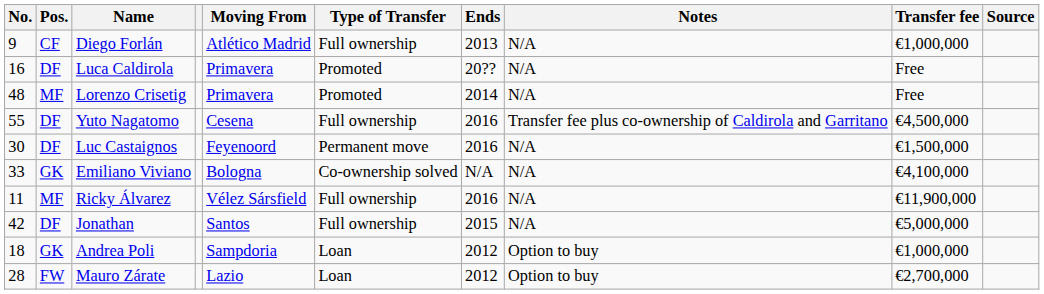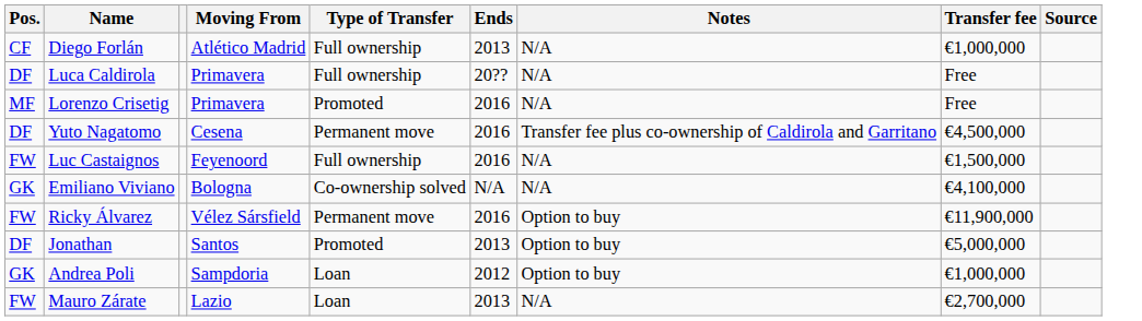 <table class="wikitable sortable">
 <tr>
-<th>No.</th>
 <th>Pos.</th>
 <th>Name</th>
 <th></th>
 <th>Moving From</th>
 <th>Type of Transfer</th>
 <th>Ends</th>
 <th>Notes</th>
 <th>Transfer fee</th>
 <th>Source</th>
 </tr>
 <tr>
-<td>9</td>
 <td><a href='#'>CF</a></td>
 <td> <a href='#'>Diego Forlán</a></td>
 <td></td>
 <td> <a href='#'>Atlético Madrid</a></td>
 <td>Full ownership</td>
 <td>2013</td>
 <td>N/A</td>
 <td>€1,000,000</td>
 <td></td>
 </tr>
 <tr>
-<td>16</td>
 <td><a href='#'>DF</a></td>
 <td> <a href='#'>Luca Caldirola</a></td>
 <td></td>
 <td> <a href='#'>Primavera</a></td>
-<td>Promoted</td>
+<td>Full ownership</td>
 <td>20??</td>
 <td>N/A</td>
 <td>Free</td>
 <td></td>
 </tr>
 <tr>
-<td>48</td>
 <td><a href='#'>MF</a></td>
 <td> <a href='#'>Lorenzo Crisetig</a></td>
 <td></td>
 <td> <a href='#'>Primavera</a></td>
 <td>Promoted</td>
-<td>2014</td>
+<td>2016</td>
 <td>N/A</td>
 <td>Free</td>
 <td></td>
 </tr>
 <tr>
-<td>55</td>
 <td><a href='#'>DF</a></td>
 <td> <a href='#'>Yuto Nagatomo</a></td>
 <td></td>
 <td> <a href='#'>Cesena</a></td>
-<td>Full ownership</td>
+<td>Permanent move</td>
 <td>2016</td>
 <td>Transfer fee plus co-ownership of <a href='#'>Caldirola</a> and <a href='#'>Garritano</a></td>
 <td>€4,500,000</td>
 <td> </td>
 </tr>
 <tr>
-<td>30</td>
-<td><a href='#'>DF</a></td>
+<td><a href='#'>FW</a></td>
 <td> <a href='#'>Luc Castaignos</a></td>
 <td></td>
 <td> <a href='#'>Feyenoord</a></td>
-<td>Permanent move</td>
+<td>Full ownership</td>
 <td>2016</td>
 <td>N/A</td>
 <td>€1,500,000</td>
 <td></td>
 </tr>
 <tr>
-<td>33</td>
 <td><a href='#'>GK</a></td>
 <td> <a href='#'>Emiliano Viviano</a></td>
 <td></td>
 <td> <a href='#'>Bologna</a></td>
 <td>Co-ownership solved</td>
 <td>N/A</td>
 <td>N/A</td>
 <td>€4,100,000</td>
 <td></td>
 </tr>
 <tr>
-<td>11</td>
-<td><a href='#'>MF</a></td>
+<td><a href='#'>FW</a></td>
 <td> <a href='#'>Ricky Álvarez</a></td>
 <td></td>
 <td> <a href='#'>Vélez Sársfield</a></td>
-<td>Full ownership</td>
+<td>Permanent move</td>
 <td>2016</td>
-<td>N/A</td>
+<td>Option to buy</td>
 <td>€11,900,000</td>
 <td> </td>
 </tr>
 <tr>
-<td>42</td>
 <td><a href='#'>DF</a></td>
 <td> <a href='#'>Jonathan</a></td>
 <td></td>
 <td> <a href='#'>Santos</a></td>
-<td>Full ownership</td>
-<td>2015</td>
-<td>N/A</td>
+<td>Promoted</td>
+<td>2013</td>
+<td>Option to buy</td>
 <td>€5,000,000</td>
 <td> </td>
 </tr>
 <tr>
-<td>18</td>
 <td><a href='#'>GK</a></td>
 <td> <a href='#'>Andrea Poli</a></td>
 <td></td>
 <td> <a href='#'>Sampdoria</a></td>
 <td>Loan</td>
 <td>2012</td>
 <td>Option to buy</td>
 <td>€1,000,000</td>
 <td></td>
 </tr>
 <tr>
-<td>28</td>
 <td><a href='#'>FW</a></td>
 <td> <a href='#'>Mauro Zárate</a></td>
 <td></td>
 <td> <a href='#'>Lazio</a></td>
 <td>Loan</td>
-<td>2012</td>
-<td>Option to buy</td>
+<td>2013</td>
+<td>N/A</td>
 <td>€2,700,000</td>
 <td></td>
 </tr>
 </table>
